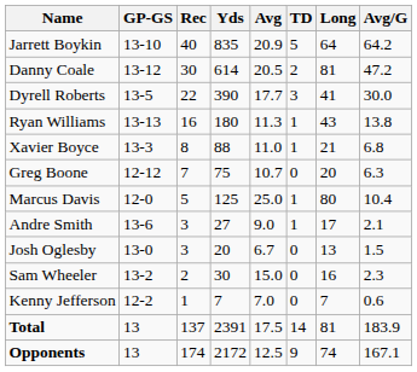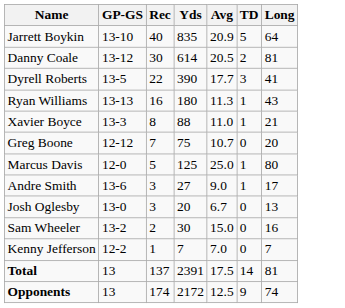 <table class="wikitable" style="white-space:nowrap;">
 <tr>
 <th>Name</th>
 <th>GP-GS</th>
 <th>Rec</th>
 <th>Yds</th>
 <th>Avg</th>
 <th>TD</th>
 <th>Long</th>
-<th>Avg/G</th>
 </tr>
 <tr>
 <td>Jarrett Boykin</td>
 <td>13-10</td>
 <td>40</td>
 <td>835</td>
 <td>20.9</td>
 <td>5</td>
 <td>64</td>
-<td>64.2</td>
 </tr>
 <tr>
 <td>Danny Coale</td>
 <td>13-12</td>
 <td>30</td>
 <td>614</td>
 <td>20.5</td>
 <td>2</td>
 <td>81</td>
-<td>47.2</td>
 </tr>
 <tr>
 <td>Dyrell Roberts</td>
 <td>13-5</td>
 <td>22</td>
 <td>390</td>
 <td>17.7</td>
 <td>3</td>
 <td>41</td>
-<td>30.0</td>
 </tr>
 <tr>
 <td>Ryan Williams</td>
 <td>13-13</td>
 <td>16</td>
 <td>180</td>
 <td>11.3</td>
 <td>1</td>
 <td>43</td>
-<td>13.8</td>
 </tr>
 <tr>
 <td>Xavier Boyce</td>
 <td>13-3</td>
 <td>8</td>
 <td>88</td>
 <td>11.0</td>
 <td>1</td>
 <td>21</td>
-<td>6.8</td>
 </tr>
 <tr>
 <td>Greg Boone</td>
 <td>12-12</td>
 <td>7</td>
 <td>75</td>
 <td>10.7</td>
 <td>0</td>
 <td>20</td>
-<td>6.3</td>
 </tr>
 <tr>
 <td>Marcus Davis</td>
 <td>12-0</td>
 <td>5</td>
 <td>125</td>
 <td>25.0</td>
 <td>1</td>
 <td>80</td>
-<td>10.4</td>
 </tr>
 <tr>
 <td>Andre Smith</td>
 <td>13-6</td>
 <td>3</td>
 <td>27</td>
 <td>9.0</td>
 <td>1</td>
 <td>17</td>
-<td>2.1</td>
 </tr>
 <tr>
 <td>Josh Oglesby</td>
 <td>13-0</td>
 <td>3</td>
 <td>20</td>
 <td>6.7</td>
 <td>0</td>
 <td>13</td>
-<td>1.5</td>
 </tr>
 <tr>
 <td>Sam Wheeler</td>
 <td>13-2</td>
 <td>2</td>
 <td>30</td>
 <td>15.0</td>
 <td>0</td>
 <td>16</td>
-<td>2.3</td>
 </tr>
 <tr>
 <td>Kenny Jefferson</td>
 <td>12-2</td>
 <td>1</td>
 <td>7</td>
 <td>7.0</td>
 <td>0</td>
 <td>7</td>
-<td>0.6</td>
 </tr>
 <tr>
 <td><strong>Total</strong></td>
 <td>13</td>
 <td>137</td>
 <td>2391</td>
 <td>17.5</td>
 <td>14</td>
 <td>81</td>
-<td>183.9</td>
 </tr>
 <tr>
 <td><strong>Opponents</strong></td>
 <td>13</td>
 <td>174</td>
 <td>2172</td>
 <td>12.5</td>
 <td>9</td>
 <td>74</td>
-<td>167.1</td>
 </tr>
 </table>
